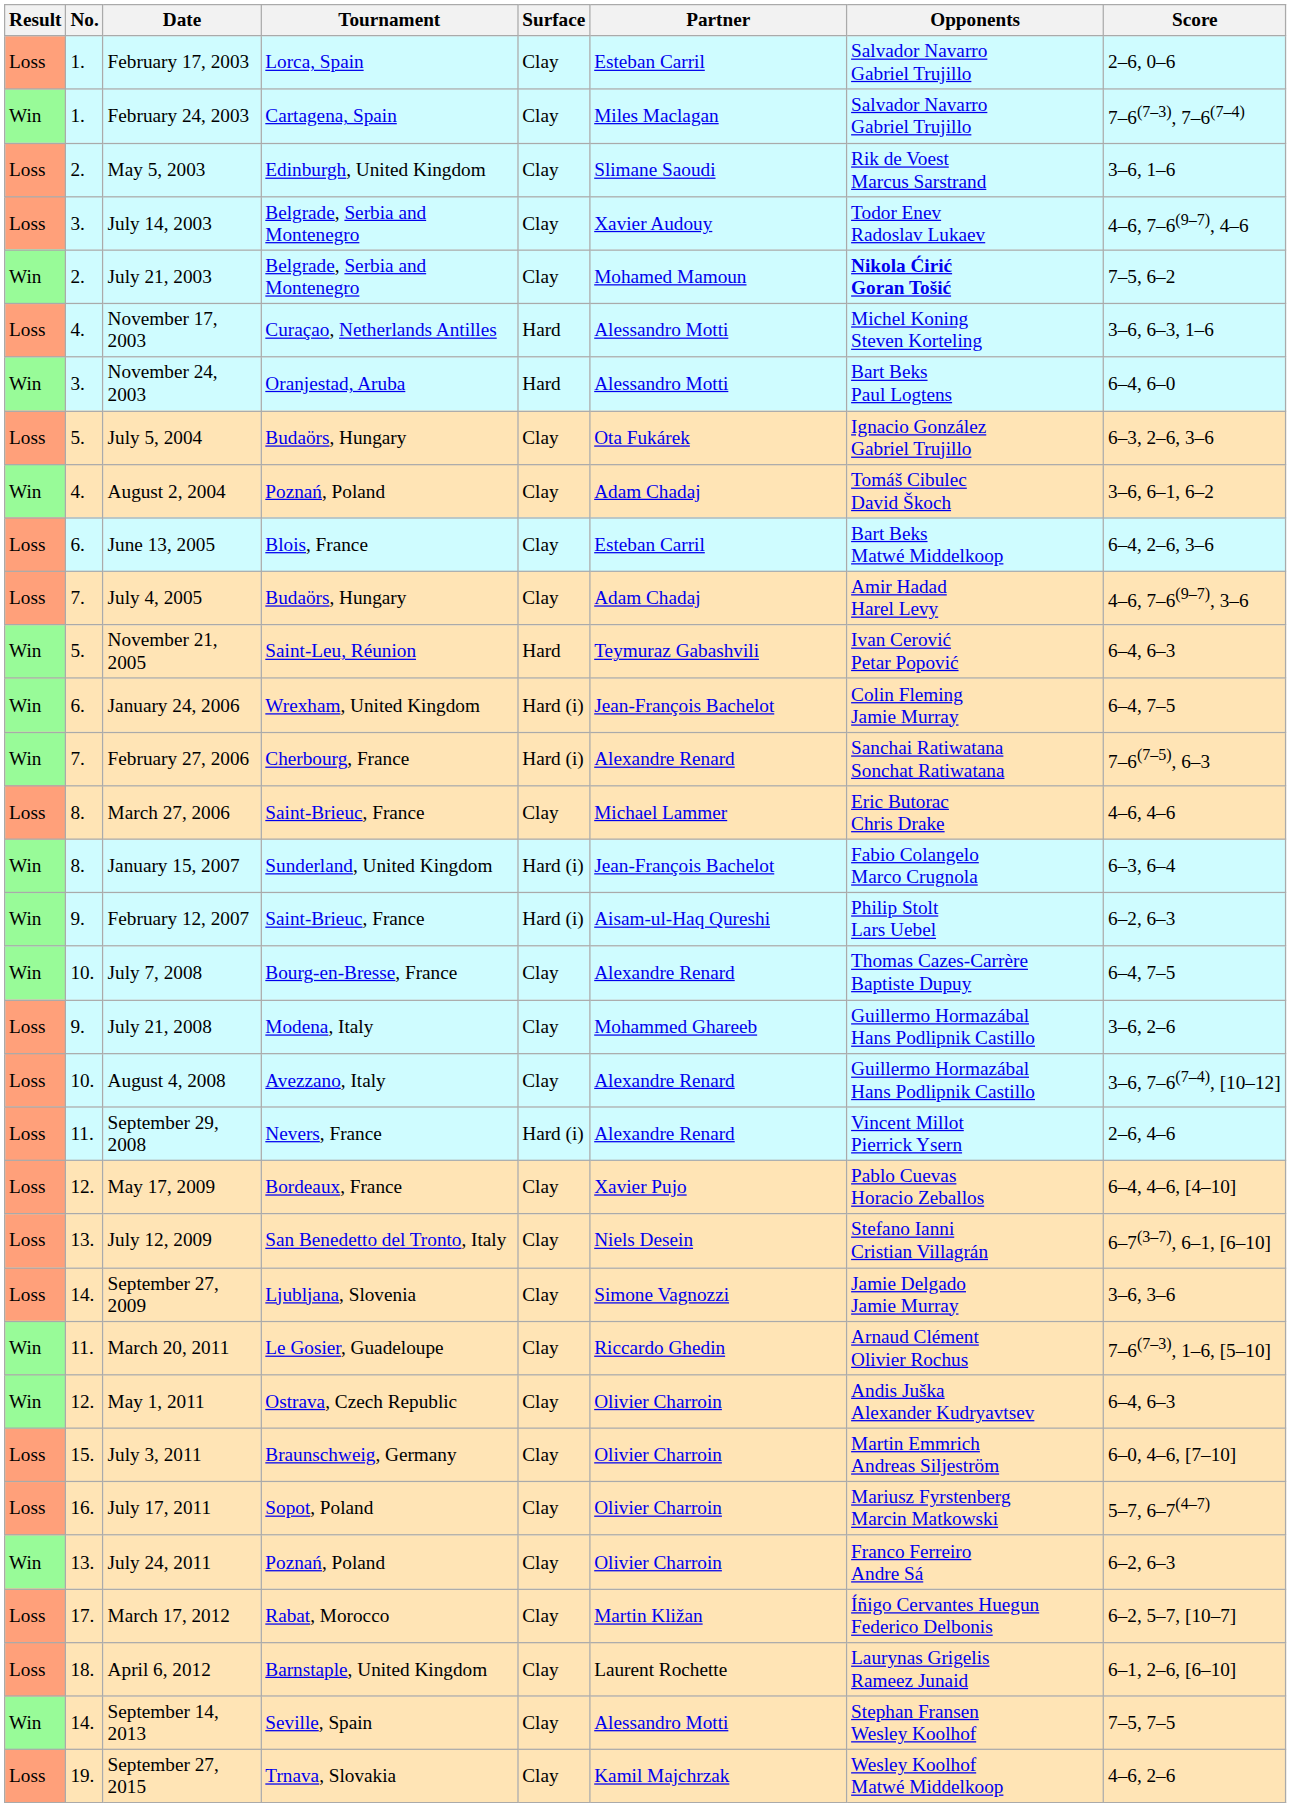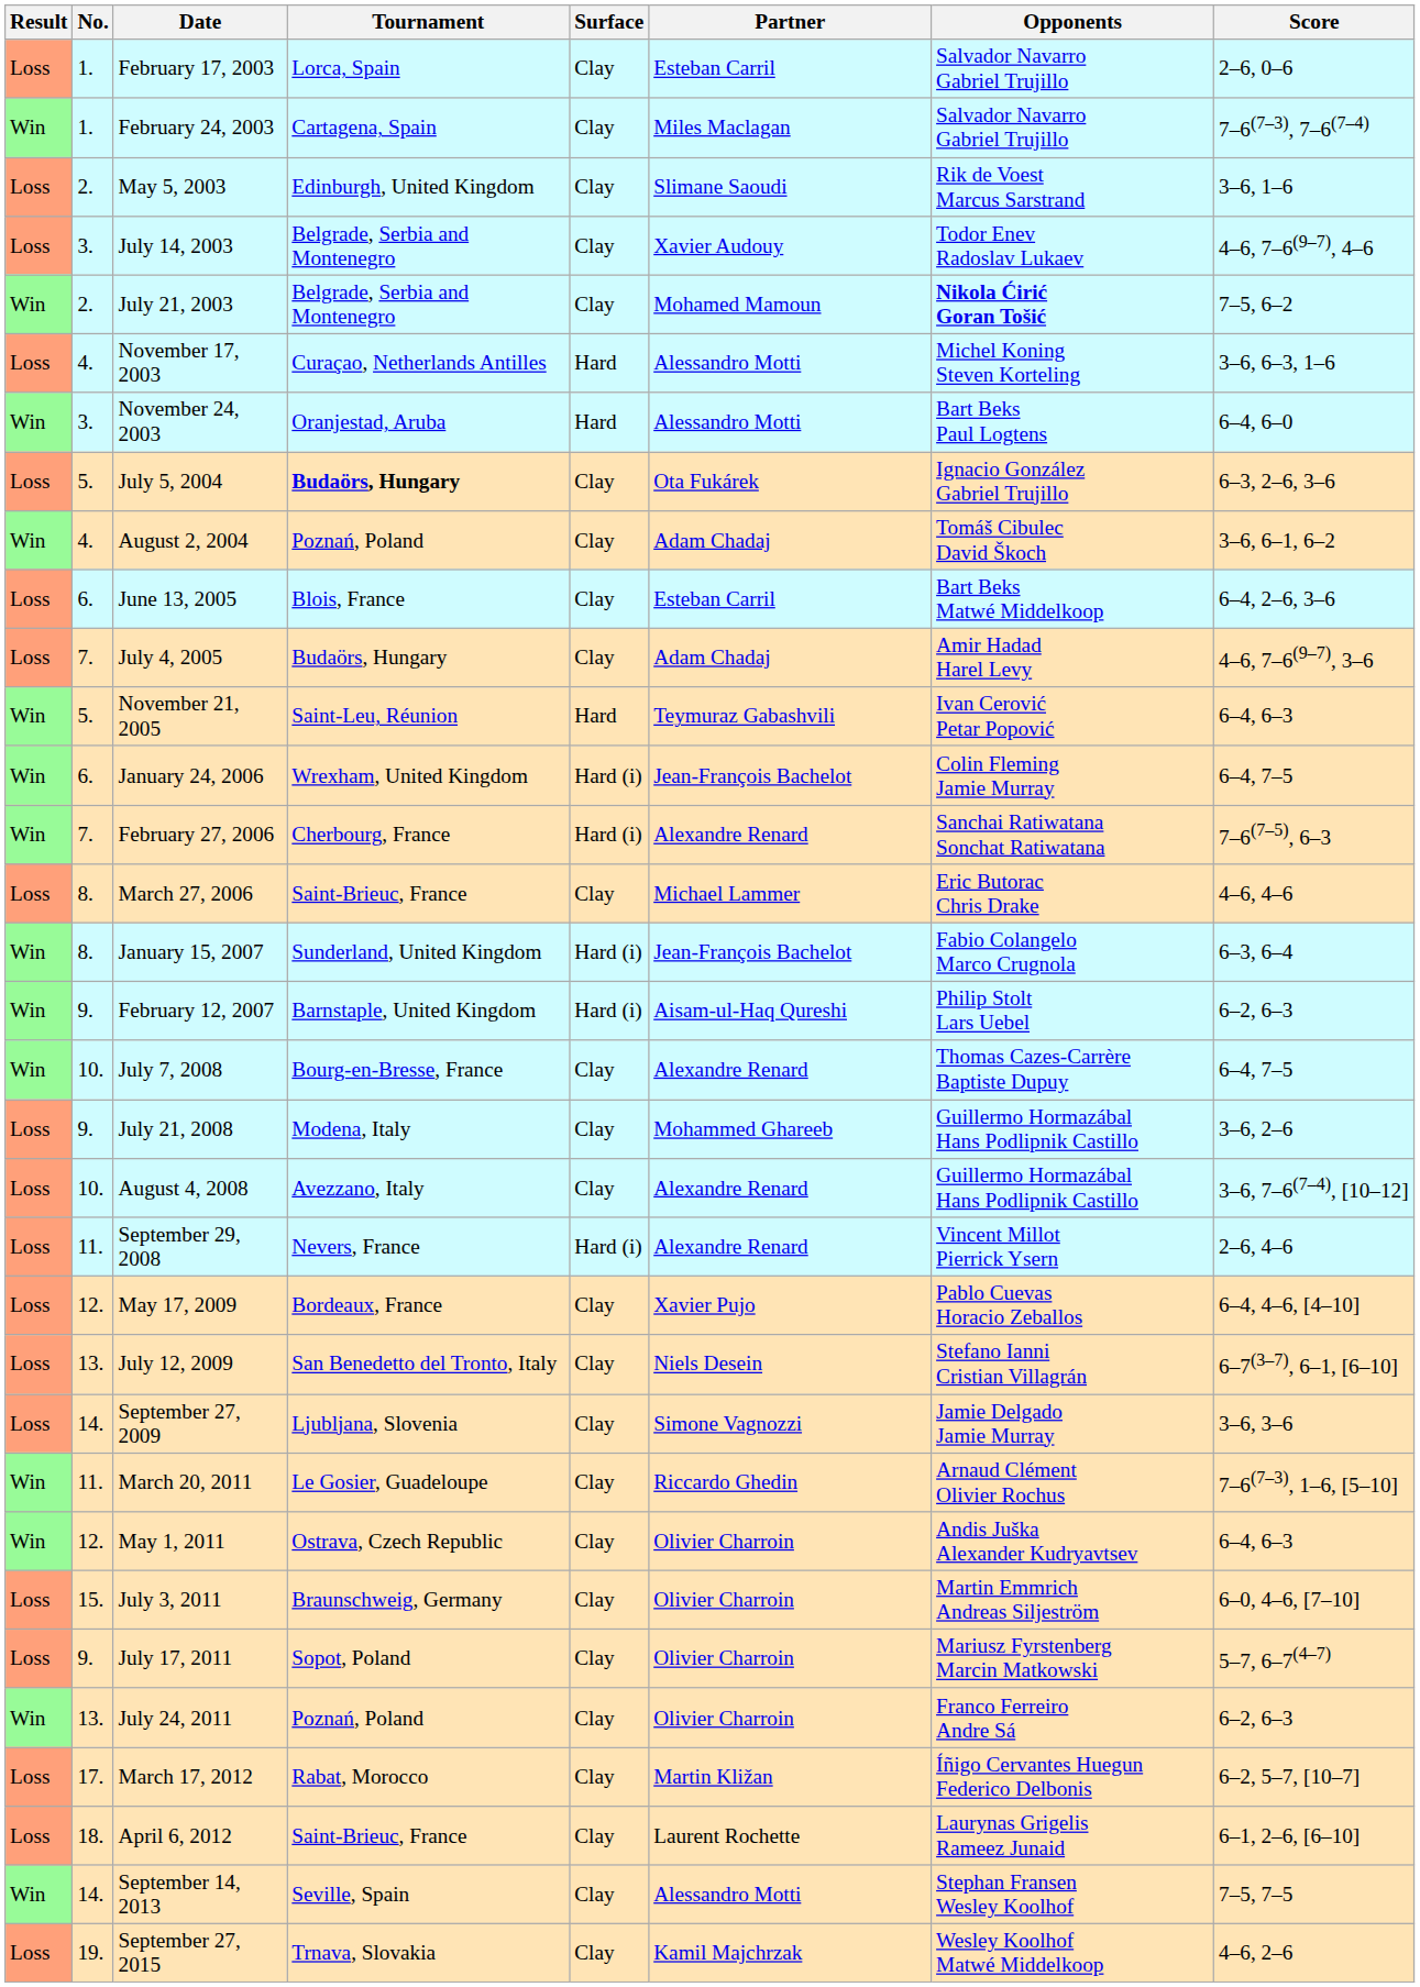 <table class="sortable wikitable" style=font-size:97%>
 <tr>
 <th>Result</th>
 <th>No.</th>
 <th width=120>Date</th>
 <th width=200>Tournament</th>
 <th>Surface</th>
 <th width=200>Partner</th>
 <th width=200>Opponents</th>
 <th style="width:140px" class="unsortable">Score</th>
 </tr>
 <tr bgcolor=CFFCFF>
 <td style="background:#ffa07a;">Loss</td>
 <td>1.</td>
 <td>February 17, 2003</td>
 <td><a href='#'>Lorca, Spain</a></td>
 <td>Clay</td>
 <td> <a href='#'>Esteban Carril</a></td>
 <td> <a href='#'>Salvador Navarro</a><br> <a href='#'>Gabriel Trujillo</a></td>
 <td>2–6, 0–6</td>
 </tr>
 <tr bgcolor=CFFCFF>
 <td style="background:#98fb98;">Win</td>
 <td>1.</td>
 <td>February 24, 2003</td>
 <td><a href='#'>Cartagena, Spain</a></td>
 <td>Clay</td>
 <td> <a href='#'>Miles Maclagan</a></td>
 <td> <a href='#'>Salvador Navarro</a><br> <a href='#'>Gabriel Trujillo</a></td>
 <td>7–6<sup>(7–3)</sup>, 7–6<sup>(7–4)</sup></td>
 </tr>
 <tr bgcolor=CFFCFF>
 <td style="background:#ffa07a;">Loss</td>
 <td>2.</td>
 <td>May 5, 2003</td>
 <td><a href='#'>Edinburgh</a>, United Kingdom</td>
 <td>Clay</td>
 <td> <a href='#'>Slimane Saoudi</a></td>
 <td> <a href='#'>Rik de Voest</a><br> <a href='#'>Marcus Sarstrand</a></td>
 <td>3–6, 1–6</td>
 </tr>
 <tr bgcolor=CFFCFF>
 <td style="background:#ffa07a;">Loss</td>
 <td>3.</td>
 <td>July 14, 2003</td>
 <td><a href='#'>Belgrade</a>, <a href='#'>Serbia and Montenegro</a></td>
 <td>Clay</td>
 <td> <a href='#'>Xavier Audouy</a></td>
 <td> <a href='#'>Todor Enev</a><br> <a href='#'>Radoslav Lukaev</a></td>
 <td>4–6, 7–6<sup>(9–7)</sup>, 4–6</td>
 </tr>
 <tr bgcolor=CFFCFF>
 <td style="background:#98fb98;">Win</td>
 <td>2.</td>
 <td>July 21, 2003</td>
 <td><a href='#'>Belgrade</a>, <a href='#'>Serbia and Montenegro</a></td>
 <td>Clay</td>
 <td> <a href='#'>Mohamed Mamoun</a></td>
 <td><strong> <a href='#'>Nikola Ćirić</a><br> <a href='#'>Goran Tošić</a></strong></td>
 <td>7–5, 6–2</td>
 </tr>
 <tr bgcolor=CFFCFF>
 <td style="background:#ffa07a;">Loss</td>
 <td>4.</td>
 <td>November 17, 2003</td>
 <td><a href='#'>Curaçao</a>, <a href='#'>Netherlands Antilles</a></td>
 <td>Hard</td>
 <td> <a href='#'>Alessandro Motti</a></td>
 <td> <a href='#'>Michel Koning</a><br> <a href='#'>Steven Korteling</a></td>
 <td>3–6, 6–3, 1–6</td>
 </tr>
 <tr bgcolor=CFFCFF>
 <td style="background:#98fb98;">Win</td>
 <td>3.</td>
 <td>November 24, 2003</td>
 <td><a href='#'>Oranjestad, Aruba</a></td>
 <td>Hard</td>
 <td> <a href='#'>Alessandro Motti</a></td>
 <td> <a href='#'>Bart Beks</a><br> <a href='#'>Paul Logtens</a></td>
 <td>6–4, 6–0</td>
 </tr>
 <tr bgcolor=moccasin>
 <td style="background:#ffa07a;">Loss</td>
 <td>5.</td>
 <td>July 5, 2004</td>
-<td><a href='#'>Budaörs</a>, Hungary</td>
+<td><strong><a href='#'>Budaörs</a>, Hungary</strong></td>
 <td>Clay</td>
 <td> <a href='#'>Ota Fukárek</a></td>
 <td> <a href='#'>Ignacio González</a><br> <a href='#'>Gabriel Trujillo</a></td>
 <td>6–3, 2–6, 3–6</td>
 </tr>
 <tr bgcolor=moccasin>
 <td style="background:#98fb98;">Win</td>
 <td>4.</td>
 <td>August 2, 2004</td>
 <td><a href='#'>Poznań</a>, Poland</td>
 <td>Clay</td>
 <td> <a href='#'>Adam Chadaj</a></td>
 <td> <a href='#'>Tomáš Cibulec</a><br> <a href='#'>David Škoch</a></td>
 <td>3–6, 6–1, 6–2</td>
 </tr>
 <tr bgcolor=CFFCFF>
 <td style="background:#ffa07a;">Loss</td>
 <td>6.</td>
 <td>June 13, 2005</td>
 <td><a href='#'>Blois</a>, France</td>
 <td>Clay</td>
 <td> <a href='#'>Esteban Carril</a></td>
 <td> <a href='#'>Bart Beks</a><br> <a href='#'>Matwé Middelkoop</a></td>
 <td>6–4, 2–6, 3–6</td>
 </tr>
 <tr bgcolor=moccasin>
 <td style="background:#ffa07a;">Loss</td>
 <td>7.</td>
 <td>July 4, 2005</td>
 <td><a href='#'>Budaörs</a>, Hungary</td>
 <td>Clay</td>
 <td> <a href='#'>Adam Chadaj</a></td>
 <td> <a href='#'>Amir Hadad</a><br> <a href='#'>Harel Levy</a></td>
 <td>4–6, 7–6<sup>(9–7)</sup>, 3–6</td>
 </tr>
 <tr bgcolor=moccasin>
 <td style="background:#98fb98;">Win</td>
 <td>5.</td>
 <td>November 21, 2005</td>
 <td><a href='#'>Saint-Leu, Réunion</a></td>
 <td>Hard</td>
 <td> <a href='#'>Teymuraz Gabashvili</a></td>
 <td> <a href='#'>Ivan Cerović</a><br> <a href='#'>Petar Popović</a></td>
 <td>6–4, 6–3</td>
 </tr>
 <tr bgcolor=moccasin>
 <td style="background:#98fb98;">Win</td>
 <td>6.</td>
 <td>January 24, 2006</td>
 <td><a href='#'>Wrexham</a>, United Kingdom</td>
 <td>Hard (i)</td>
 <td> <a href='#'>Jean-François Bachelot</a></td>
 <td> <a href='#'>Colin Fleming</a><br> <a href='#'>Jamie Murray</a></td>
 <td>6–4, 7–5</td>
 </tr>
 <tr bgcolor=moccasin>
 <td style="background:#98fb98;">Win</td>
 <td>7.</td>
 <td>February 27, 2006</td>
 <td><a href='#'>Cherbourg</a>, France</td>
 <td>Hard (i)</td>
 <td> <a href='#'>Alexandre Renard</a></td>
 <td> <a href='#'>Sanchai Ratiwatana</a><br> <a href='#'>Sonchat Ratiwatana</a></td>
 <td>7–6<sup>(7–5)</sup>, 6–3</td>
 </tr>
 <tr bgcolor=moccasin>
 <td style="background:#ffa07a;">Loss</td>
 <td>8.</td>
 <td>March 27, 2006</td>
 <td><a href='#'>Saint-Brieuc</a>, France</td>
 <td>Clay</td>
 <td> <a href='#'>Michael Lammer</a></td>
 <td> <a href='#'>Eric Butorac</a><br> <a href='#'>Chris Drake</a></td>
 <td>4–6, 4–6</td>
 </tr>
 <tr bgcolor=CFFCFF>
 <td style="background:#98fb98;">Win</td>
 <td>8.</td>
 <td>January 15, 2007</td>
 <td><a href='#'>Sunderland</a>, United Kingdom</td>
 <td>Hard (i)</td>
 <td> <a href='#'>Jean-François Bachelot</a></td>
 <td> <a href='#'>Fabio Colangelo</a><br> <a href='#'>Marco Crugnola</a></td>
 <td>6–3, 6–4</td>
 </tr>
 <tr bgcolor=CFFCFF>
 <td style="background:#98fb98;">Win</td>
 <td>9.</td>
 <td>February 12, 2007</td>
-<td><a href='#'>Saint-Brieuc</a>, France</td>
+<td><a href='#'>Barnstaple</a>, United Kingdom</td>
 <td>Hard (i)</td>
 <td> <a href='#'>Aisam-ul-Haq Qureshi</a></td>
 <td> <a href='#'>Philip Stolt</a><br> <a href='#'>Lars Uebel</a></td>
 <td>6–2, 6–3</td>
 </tr>
 <tr bgcolor=CFFCFF>
 <td style="background:#98fb98;">Win</td>
 <td>10.</td>
 <td>July 7, 2008</td>
 <td><a href='#'>Bourg-en-Bresse</a>, France</td>
 <td>Clay</td>
 <td> <a href='#'>Alexandre Renard</a></td>
 <td> <a href='#'>Thomas Cazes-Carrère</a><br> <a href='#'>Baptiste Dupuy</a></td>
 <td>6–4, 7–5</td>
 </tr>
 <tr bgcolor=CFFCFF>
 <td style="background:#ffa07a;">Loss</td>
 <td>9.</td>
 <td>July 21, 2008</td>
 <td><a href='#'>Modena</a>, Italy</td>
 <td>Clay</td>
 <td> <a href='#'>Mohammed Ghareeb</a></td>
 <td> <a href='#'>Guillermo Hormazábal</a><br> <a href='#'>Hans Podlipnik Castillo</a></td>
 <td>3–6, 2–6</td>
 </tr>
 <tr bgcolor=CFFCFF>
 <td style="background:#ffa07a;">Loss</td>
 <td>10.</td>
 <td>August 4, 2008</td>
 <td><a href='#'>Avezzano</a>, Italy</td>
 <td>Clay</td>
 <td> <a href='#'>Alexandre Renard</a></td>
 <td> <a href='#'>Guillermo Hormazábal</a><br> <a href='#'>Hans Podlipnik Castillo</a></td>
 <td>3–6, 7–6<sup>(7–4)</sup>, [10–12]</td>
 </tr>
 <tr bgcolor=CFFCFF>
 <td style="background:#ffa07a;">Loss</td>
 <td>11.</td>
 <td>September 29, 2008</td>
 <td><a href='#'>Nevers</a>, France</td>
 <td>Hard (i)</td>
 <td> <a href='#'>Alexandre Renard</a></td>
 <td> <a href='#'>Vincent Millot</a><br> <a href='#'>Pierrick Ysern</a></td>
 <td>2–6, 4–6</td>
 </tr>
 <tr bgcolor=moccasin>
 <td style="background:#ffa07a;">Loss</td>
 <td>12.</td>
 <td>May 17, 2009</td>
 <td><a href='#'>Bordeaux</a>, France</td>
 <td>Clay</td>
 <td> <a href='#'>Xavier Pujo</a></td>
 <td> <a href='#'>Pablo Cuevas</a><br> <a href='#'>Horacio Zeballos</a></td>
 <td>6–4, 4–6, [4–10]</td>
 </tr>
 <tr bgcolor=moccasin>
 <td style="background:#ffa07a;">Loss</td>
 <td>13.</td>
 <td>July 12, 2009</td>
 <td><a href='#'>San Benedetto del Tronto</a>, Italy</td>
 <td>Clay</td>
 <td> <a href='#'>Niels Desein</a></td>
 <td> <a href='#'>Stefano Ianni</a><br> <a href='#'>Cristian Villagrán</a></td>
 <td>6–7<sup>(3–7)</sup>, 6–1, [6–10]</td>
 </tr>
 <tr bgcolor=moccasin>
 <td style="background:#ffa07a;">Loss</td>
 <td>14.</td>
 <td>September 27, 2009</td>
 <td><a href='#'>Ljubljana</a>, Slovenia</td>
 <td>Clay</td>
 <td> <a href='#'>Simone Vagnozzi</a></td>
 <td> <a href='#'>Jamie Delgado</a><br> <a href='#'>Jamie Murray</a></td>
 <td>3–6, 3–6</td>
 </tr>
 <tr bgcolor=moccasin>
 <td style="background:#98fb98;">Win</td>
 <td>11.</td>
 <td>March 20, 2011</td>
 <td><a href='#'>Le Gosier</a>, Guadeloupe</td>
 <td>Clay</td>
 <td> <a href='#'>Riccardo Ghedin</a></td>
 <td> <a href='#'>Arnaud Clément</a><br> <a href='#'>Olivier Rochus</a></td>
 <td>7–6<sup>(7–3)</sup>, 1–6, [5–10]</td>
 </tr>
 <tr bgcolor=moccasin>
 <td style="background:#98fb98;">Win</td>
 <td>12.</td>
 <td>May 1, 2011</td>
 <td><a href='#'>Ostrava</a>, Czech Republic</td>
 <td>Clay</td>
 <td> <a href='#'>Olivier Charroin</a></td>
 <td> <a href='#'>Andis Juška</a><br> <a href='#'>Alexander Kudryavtsev</a></td>
 <td>6–4, 6–3</td>
 </tr>
 <tr bgcolor=moccasin>
 <td style="background:#ffa07a;">Loss</td>
 <td>15.</td>
 <td>July 3, 2011</td>
 <td><a href='#'>Braunschweig</a>, Germany</td>
 <td>Clay</td>
 <td> <a href='#'>Olivier Charroin</a></td>
 <td> <a href='#'>Martin Emmrich</a><br> <a href='#'>Andreas Siljeström</a></td>
 <td>6–0, 4–6, [7–10]</td>
 </tr>
 <tr bgcolor=moccasin>
 <td style="background:#ffa07a;">Loss</td>
-<td>16.</td>
+<td>9.</td>
 <td>July 17, 2011</td>
 <td><a href='#'>Sopot</a>, Poland</td>
 <td>Clay</td>
 <td> <a href='#'>Olivier Charroin</a></td>
 <td> <a href='#'>Mariusz Fyrstenberg</a><br> <a href='#'>Marcin Matkowski</a></td>
 <td>5–7, 6–7<sup>(4–7)</sup></td>
 </tr>
 <tr bgcolor=moccasin>
 <td style="background:#98fb98;">Win</td>
 <td>13.</td>
 <td>July 24, 2011</td>
 <td><a href='#'>Poznań</a>, Poland</td>
 <td>Clay</td>
 <td> <a href='#'>Olivier Charroin</a></td>
 <td> <a href='#'>Franco Ferreiro</a><br> <a href='#'>Andre Sá</a></td>
 <td>6–2, 6–3</td>
 </tr>
 <tr bgcolor=moccasin>
 <td style="background:#ffa07a;">Loss</td>
 <td>17.</td>
 <td>March 17, 2012</td>
 <td><a href='#'>Rabat</a>, Morocco</td>
 <td>Clay</td>
 <td> <a href='#'>Martin Kližan</a></td>
 <td> <a href='#'>Íñigo Cervantes Huegun</a><br> <a href='#'>Federico Delbonis</a></td>
 <td>6–2, 5–7, [10–7]</td>
 </tr>
 <tr bgcolor=moccasin>
 <td style="background:#ffa07a;">Loss</td>
 <td>18.</td>
 <td>April 6, 2012</td>
-<td><a href='#'>Barnstaple</a>, United Kingdom</td>
+<td><a href='#'>Saint-Brieuc</a>, France</td>
 <td>Clay</td>
 <td> Laurent Rochette</td>
 <td> <a href='#'>Laurynas Grigelis</a><br> <a href='#'>Rameez Junaid</a></td>
 <td>6–1, 2–6, [6–10]</td>
 </tr>
 <tr bgcolor=moccasin>
 <td style="background:#98fb98;">Win</td>
 <td>14.</td>
 <td>September 14, 2013</td>
 <td><a href='#'>Seville</a>, Spain</td>
 <td>Clay</td>
 <td> <a href='#'>Alessandro Motti</a></td>
 <td> <a href='#'>Stephan Fransen</a><br> <a href='#'>Wesley Koolhof</a></td>
 <td>7–5, 7–5</td>
 </tr>
 <tr bgcolor=moccasin>
 <td style="background:#ffa07a;">Loss</td>
 <td>19.</td>
 <td>September 27, 2015</td>
 <td><a href='#'>Trnava</a>, Slovakia</td>
 <td>Clay</td>
 <td> <a href='#'>Kamil Majchrzak</a></td>
 <td> <a href='#'>Wesley Koolhof</a><br> <a href='#'>Matwé Middelkoop</a></td>
 <td>4–6, 2–6</td>
 </tr>
 </table>
